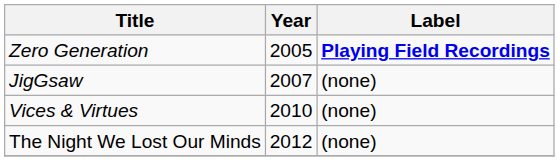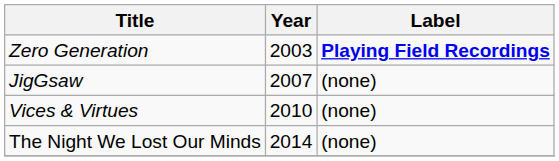 <table class="wikitable" style="font-size:95%;">
 <tr>
 <th>Title</th>
 <th>Year</th>
 <th>Label</th>
 </tr>
 <tr>
 <td><em>Zero Generation</em></td>
-<td>2005</td>
+<td>2003</td>
 <td><strong><a href='#'>Playing Field Recordings</a></strong></td>
 </tr>
 <tr>
 <td><em>JigGsaw</em></td>
 <td>2007</td>
 <td>(none)</td>
 </tr>
 <tr>
 <td><em>Vices & Virtues</em></td>
 <td>2010</td>
 <td>(none)</td>
 </tr>
 <tr>
 <td>The Night We Lost Our Minds</td>
-<td>2012</td>
+<td>2014</td>
 <td>(none)</td>
 </tr>
 <tr>
 </tr>
 </table>
